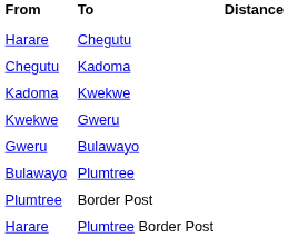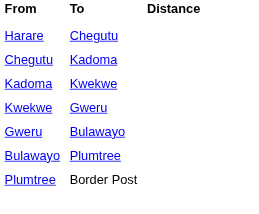 <table cellpadding=5 Style=>
 <tr>
 <td><strong>From</strong></td>
 <td><strong>To</strong></td>
 <td><strong>Distance</strong></td>
 </tr>
 <tr>
 </tr>
 <tr -||--||>
 </tr>
 <tr>
 <td><a href='#'>Harare</a></td>
 <td><a href='#'>Chegutu</a></td>
 <td></td>
 </tr>
 <tr>
 <td><a href='#'>Chegutu</a></td>
 <td><a href='#'>Kadoma</a></td>
 <td></td>
 </tr>
 <tr>
 <td><a href='#'>Kadoma</a></td>
 <td><a href='#'>Kwekwe</a></td>
 <td></td>
 </tr>
 <tr>
 <td><a href='#'>Kwekwe</a></td>
 <td><a href='#'>Gweru</a></td>
 <td></td>
 </tr>
 <tr>
 <td><a href='#'>Gweru</a></td>
 <td><a href='#'>Bulawayo</a></td>
 <td></td>
 </tr>
 <tr>
 <td><a href='#'>Bulawayo</a></td>
 <td><a href='#'>Plumtree</a></td>
 <td></td>
 </tr>
 <tr>
 <td><a href='#'>Plumtree</a></td>
 <td>Border Post</td>
 <td></td>
 </tr>
 <tr>
-<td><a href='#'>Harare</a></td>
-<td><a href='#'>Plumtree</a> Border Post</td>
-<td></td>
-</tr>
-<tr>
 </tr>
 </table>
